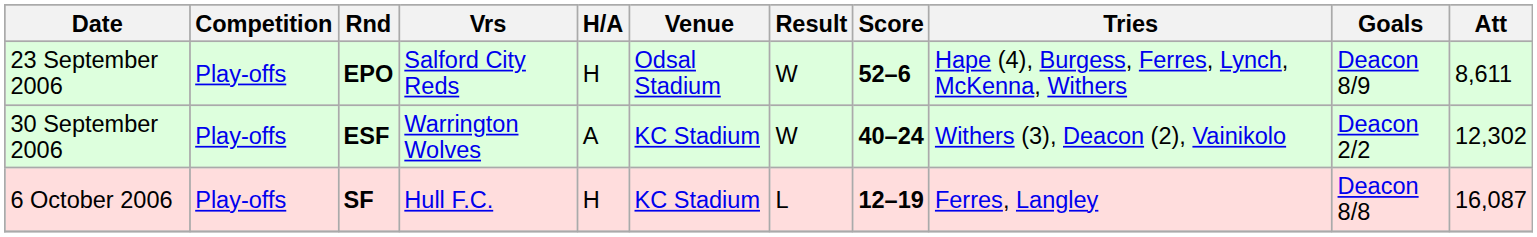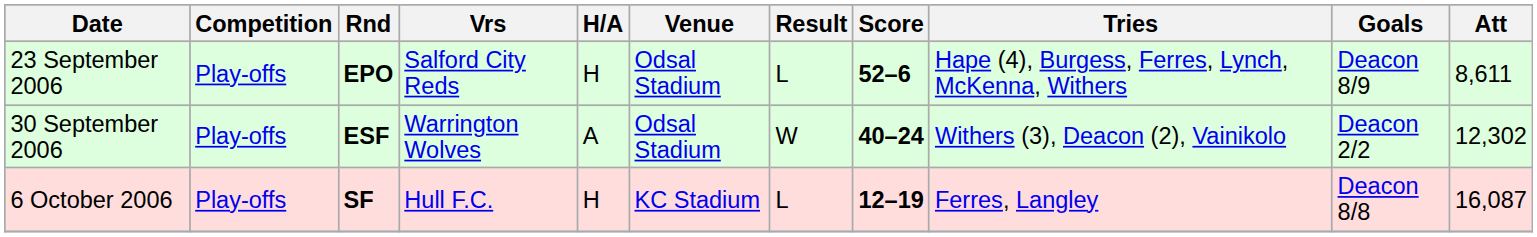 <table class="wikitable" style="font-size:85%;" width="100%">
 <tr>
 <th>Date</th>
 <th>Competition</th>
 <th>Rnd</th>
 <th>Vrs</th>
 <th>H/A</th>
 <th>Venue</th>
 <th>Result</th>
 <th>Score</th>
 <th>Tries</th>
 <th>Goals</th>
 <th>Att</th>
 </tr>
 <tr style="background:#ddffdd;" width=20|>
 <td>23 September 2006</td>
 <td><a href='#'>Play-offs</a></td>
 <td><strong>EPO</strong></td>
 <td><a href='#'>Salford City Reds</a></td>
 <td>H</td>
 <td><a href='#'>Odsal Stadium</a></td>
-<td>W</td>
+<td>L</td>
 <td><strong>52–6</strong></td>
 <td><a href='#'>Hape</a> (4), <a href='#'>Burgess</a>, <a href='#'>Ferres</a>, <a href='#'>Lynch</a>, <a href='#'>McKenna</a>, <a href='#'>Withers</a></td>
 <td><a href='#'>Deacon</a> 8/9</td>
 <td>8,611</td>
 </tr>
 <tr style="background:#ddffdd;" width=20|>
 <td>30 September 2006</td>
 <td><a href='#'>Play-offs</a></td>
 <td><strong>ESF</strong></td>
 <td><a href='#'>Warrington Wolves</a></td>
 <td>A</td>
-<td><a href='#'>KC Stadium</a></td>
+<td><a href='#'>Odsal Stadium</a></td>
 <td>W</td>
 <td><strong>40–24</strong></td>
 <td><a href='#'>Withers</a> (3), <a href='#'>Deacon</a> (2), <a href='#'>Vainikolo</a></td>
 <td><a href='#'>Deacon</a> 2/2</td>
 <td>12,302</td>
 </tr>
 <tr style="background:#ffdddd;" width=20|>
 <td>6 October 2006</td>
 <td><a href='#'>Play-offs</a></td>
 <td><strong>SF</strong></td>
 <td><a href='#'>Hull F.C.</a></td>
 <td>H</td>
 <td><a href='#'>KC Stadium</a></td>
 <td>L</td>
 <td><strong>12–19</strong></td>
 <td><a href='#'>Ferres</a>, <a href='#'>Langley</a></td>
 <td><a href='#'>Deacon</a> 8/8</td>
 <td>16,087</td>
 </tr>
 <tr>
 </tr>
 </table>
